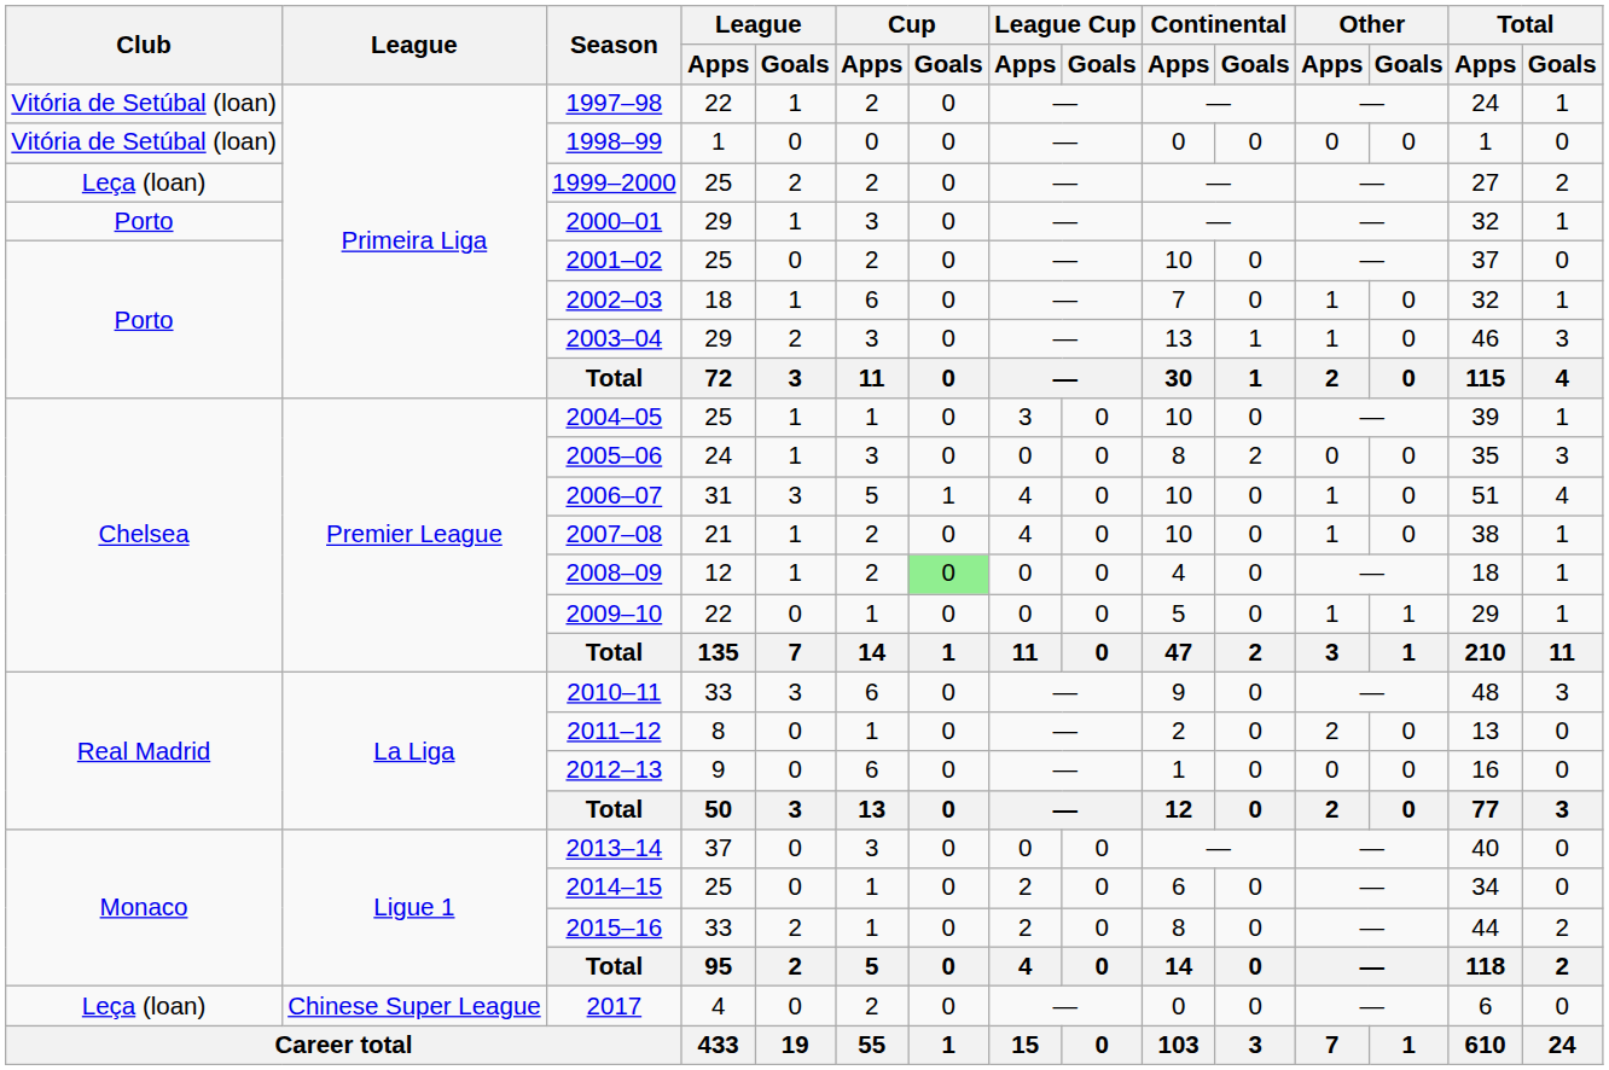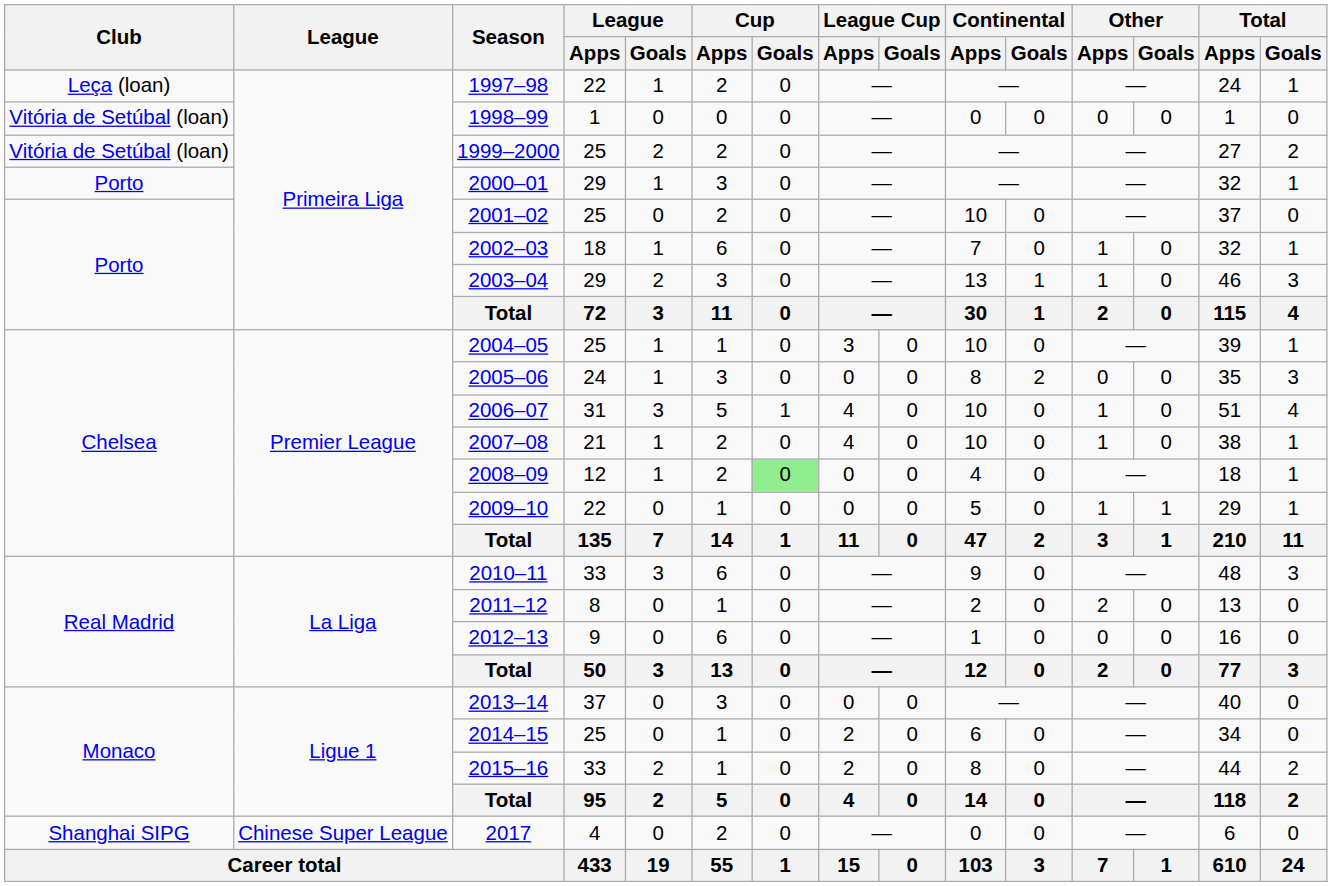 <table class="wikitable" style="text-align: center">
 <tr>
 <th rowspan="2">Club</th>
 <th rowspan="2">League</th>
 <th rowspan="2">Season</th>
 <th colspan="2">League</th>
 <th colspan="2">Cup</th>
 <th colspan="2">League Cup</th>
 <th colspan="2">Continental</th>
 <th colspan="2">Other</th>
 <th colspan="2">Total</th>
 </tr>
 <tr>
 <th>Apps</th>
 <th>Goals</th>
 <th>Apps</th>
 <th>Goals</th>
 <th>Apps</th>
 <th>Goals</th>
 <th>Apps</th>
 <th>Goals</th>
 <th>Apps</th>
 <th>Goals</th>
 <th>Apps</th>
 <th>Goals</th>
 </tr>
 <tr>
-<td valign="center"><a href='#'>Vitória de Setúbal</a> (loan)</td>
+<td valign="center"><a href='#'>Leça</a> (loan)</td>
 <td rowspan="8"><a href='#'>Primeira Liga</a></td>
 <td><a href='#'>1997–98</a></td>
 <td>22</td>
 <td>1</td>
 <td>2</td>
 <td>0</td>
 <td colspan="2">—</td>
 <td colspan="2">—</td>
 <td colspan="2">—</td>
 <td>24</td>
 <td>1</td>
 </tr>
 <tr>
 <td valign="center"><a href='#'>Vitória de Setúbal</a> (loan)</td>
 <td><a href='#'>1998–99</a></td>
 <td>1</td>
 <td>0</td>
 <td>0</td>
 <td>0</td>
 <td colspan="2">—</td>
 <td>0</td>
 <td>0</td>
 <td>0</td>
 <td>0</td>
 <td>1</td>
 <td>0</td>
 </tr>
 <tr>
-<td valign="center"><a href='#'>Leça</a> (loan)</td>
+<td valign="center"><a href='#'>Vitória de Setúbal</a> (loan)</td>
 <td><a href='#'>1999–2000</a></td>
 <td>25</td>
 <td>2</td>
 <td>2</td>
 <td>0</td>
 <td colspan="2">—</td>
 <td colspan="2">—</td>
 <td colspan="2">—</td>
 <td>27</td>
 <td>2</td>
 </tr>
 <tr>
 <td valign="center"><a href='#'>Porto</a></td>
 <td><a href='#'>2000–01</a></td>
 <td>29</td>
 <td>1</td>
 <td>3</td>
 <td>0</td>
 <td colspan="2">—</td>
 <td colspan="2">—</td>
 <td colspan="2">—</td>
 <td>32</td>
 <td>1</td>
 </tr>
 <tr>
 <td rowspan="4" valign="center"><a href='#'>Porto</a></td>
 <td><a href='#'>2001–02</a></td>
 <td>25</td>
 <td>0</td>
 <td>2</td>
 <td>0</td>
 <td colspan="2">—</td>
 <td>10</td>
 <td>0</td>
 <td colspan="2">—</td>
 <td>37</td>
 <td>0</td>
 </tr>
 <tr>
 <td><a href='#'>2002–03</a></td>
 <td>18</td>
 <td>1</td>
 <td>6</td>
 <td>0</td>
 <td colspan="2">—</td>
 <td>7</td>
 <td>0</td>
 <td>1</td>
 <td>0</td>
 <td>32</td>
 <td>1</td>
 </tr>
 <tr>
 <td><a href='#'>2003–04</a></td>
 <td>29</td>
 <td>2</td>
 <td>3</td>
 <td>0</td>
 <td colspan="2">—</td>
 <td>13</td>
 <td>1</td>
 <td>1</td>
 <td>0</td>
 <td>46</td>
 <td>3</td>
 </tr>
 <tr>
 <th>Total</th>
 <th>72</th>
 <th>3</th>
 <th>11</th>
 <th>0</th>
 <th colspan="2">—</th>
 <th>30</th>
 <th>1</th>
 <th>2</th>
 <th>0</th>
 <th>115</th>
 <th>4</th>
 </tr>
 <tr>
 <td rowspan="7" valign="center"><a href='#'>Chelsea</a></td>
 <td rowspan="7"><a href='#'>Premier League</a></td>
 <td><a href='#'>2004–05</a></td>
 <td>25</td>
 <td>1</td>
 <td>1</td>
 <td>0</td>
 <td>3</td>
 <td>0</td>
 <td>10</td>
 <td>0</td>
 <td colspan="2">—</td>
 <td>39</td>
 <td>1</td>
 </tr>
 <tr>
 <td><a href='#'>2005–06</a></td>
 <td>24</td>
 <td>1</td>
 <td>3</td>
 <td>0</td>
 <td>0</td>
 <td>0</td>
 <td>8</td>
 <td>2</td>
 <td>0</td>
 <td>0</td>
 <td>35</td>
 <td>3</td>
 </tr>
 <tr>
 <td><a href='#'>2006–07</a></td>
 <td>31</td>
 <td>3</td>
 <td>5</td>
 <td>1</td>
 <td>4</td>
 <td>0</td>
 <td>10</td>
 <td>0</td>
 <td>1</td>
 <td>0</td>
 <td>51</td>
 <td>4</td>
 </tr>
 <tr>
 <td><a href='#'>2007–08</a></td>
 <td>21</td>
 <td>1</td>
 <td>2</td>
 <td>0</td>
 <td>4</td>
 <td>0</td>
 <td>10</td>
 <td>0</td>
 <td>1</td>
 <td>0</td>
 <td>38</td>
 <td>1</td>
 </tr>
 <tr>
 <td><a href='#'>2008–09</a></td>
 <td>12</td>
 <td>1</td>
 <td>2</td>
 <td style="background: lightgreen;">0</td>
 <td>0</td>
 <td>0</td>
 <td>4</td>
 <td>0</td>
 <td colspan="2">—</td>
 <td>18</td>
 <td>1</td>
 </tr>
 <tr>
 <td><a href='#'>2009–10</a></td>
 <td>22</td>
 <td>0</td>
 <td>1</td>
 <td>0</td>
 <td>0</td>
 <td>0</td>
 <td>5</td>
 <td>0</td>
 <td>1</td>
 <td>1</td>
 <td>29</td>
 <td>1</td>
 </tr>
 <tr>
 <th>Total</th>
 <th>135</th>
 <th>7</th>
 <th>14</th>
 <th>1</th>
 <th>11</th>
 <th>0</th>
 <th>47</th>
 <th>2</th>
 <th>3</th>
 <th>1</th>
 <th>210</th>
 <th>11</th>
 </tr>
 <tr>
 <td rowspan="4" valign="center"><a href='#'>Real Madrid</a></td>
 <td rowspan="4"><a href='#'>La Liga</a></td>
 <td><a href='#'>2010–11</a></td>
 <td>33</td>
 <td>3</td>
 <td>6</td>
 <td>0</td>
 <td colspan="2">—</td>
 <td>9</td>
 <td>0</td>
 <td colspan="2">—</td>
 <td>48</td>
 <td>3</td>
 </tr>
 <tr>
 <td><a href='#'>2011–12</a></td>
 <td>8</td>
 <td>0</td>
 <td>1</td>
 <td>0</td>
 <td colspan="2">—</td>
 <td>2</td>
 <td>0</td>
 <td>2</td>
 <td>0</td>
 <td>13</td>
 <td>0</td>
 </tr>
 <tr>
 <td><a href='#'>2012–13</a></td>
 <td>9</td>
 <td>0</td>
 <td>6</td>
 <td>0</td>
 <td colspan="2">—</td>
 <td>1</td>
 <td>0</td>
 <td>0</td>
 <td>0</td>
 <td>16</td>
 <td>0</td>
 </tr>
 <tr>
 <th colspan=1>Total</th>
 <th>50</th>
 <th>3</th>
 <th>13</th>
 <th>0</th>
 <th colspan="2">—</th>
 <th>12</th>
 <th>0</th>
 <th>2</th>
 <th>0</th>
 <th>77</th>
 <th>3</th>
 </tr>
 <tr>
 <td rowspan="4" valign="center"><a href='#'>Monaco</a></td>
 <td rowspan="4"><a href='#'>Ligue 1</a></td>
 <td><a href='#'>2013–14</a></td>
 <td>37</td>
 <td>0</td>
 <td>3</td>
 <td>0</td>
 <td>0</td>
 <td>0</td>
 <td colspan="2">—</td>
 <td colspan="2">—</td>
 <td>40</td>
 <td>0</td>
 </tr>
 <tr>
 <td><a href='#'>2014–15</a></td>
 <td>25</td>
 <td>0</td>
 <td>1</td>
 <td>0</td>
 <td>2</td>
 <td>0</td>
 <td>6</td>
 <td>0</td>
 <td colspan="2">—</td>
 <td>34</td>
 <td>0</td>
 </tr>
 <tr>
 <td><a href='#'>2015–16</a></td>
 <td>33</td>
 <td>2</td>
 <td>1</td>
 <td>0</td>
 <td>2</td>
 <td>0</td>
 <td>8</td>
 <td>0</td>
 <td colspan="2">—</td>
 <td>44</td>
 <td>2</td>
 </tr>
 <tr>
 <th colspan=1>Total</th>
 <th>95</th>
 <th>2</th>
 <th>5</th>
 <th>0</th>
 <th>4</th>
 <th>0</th>
 <th>14</th>
 <th>0</th>
 <th colspan="2">—</th>
 <th>118</th>
 <th>2</th>
 </tr>
 <tr>
-<td valign="center"><a href='#'>Leça</a> (loan)</td>
+<td><a href='#'>Shanghai SIPG</a></td>
 <td><a href='#'>Chinese Super League</a></td>
 <td><a href='#'>2017</a></td>
 <td>4</td>
 <td>0</td>
 <td>2</td>
 <td>0</td>
 <td colspan="2">—</td>
 <td>0</td>
 <td>0</td>
 <td colspan="2">—</td>
 <td>6</td>
 <td>0</td>
 </tr>
 <tr>
 <th colspan=3>Career total</th>
 <th>433</th>
 <th>19</th>
 <th>55</th>
 <th>1</th>
 <th>15</th>
 <th>0</th>
 <th>103</th>
 <th>3</th>
 <th>7</th>
 <th>1</th>
 <th>610</th>
 <th>24</th>
 </tr>
 </table>
